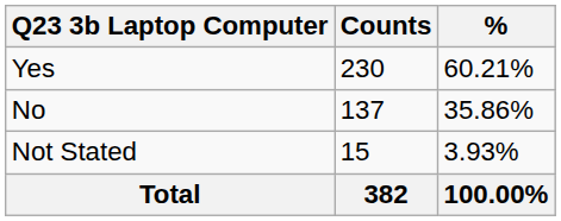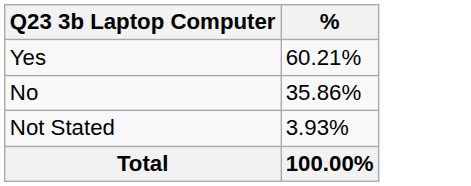 <table class="wikitable sortable">
 <tr>
 <th>Q23 3b Laptop Computer</th>
-<th>Counts</th>
 <th>%</th>
 </tr>
 <tr>
 <td>Yes</td>
-<td>230</td>
 <td>60.21%</td>
 </tr>
 <tr>
 <td>No</td>
-<td>137</td>
 <td>35.86%</td>
 </tr>
 <tr>
 <td>Not Stated</td>
-<td>15</td>
 <td>3.93%</td>
 </tr>
 <tr>
 <th>Total</th>
-<th>382</th>
 <th>100.00%</th>
 </tr>
 </table>
